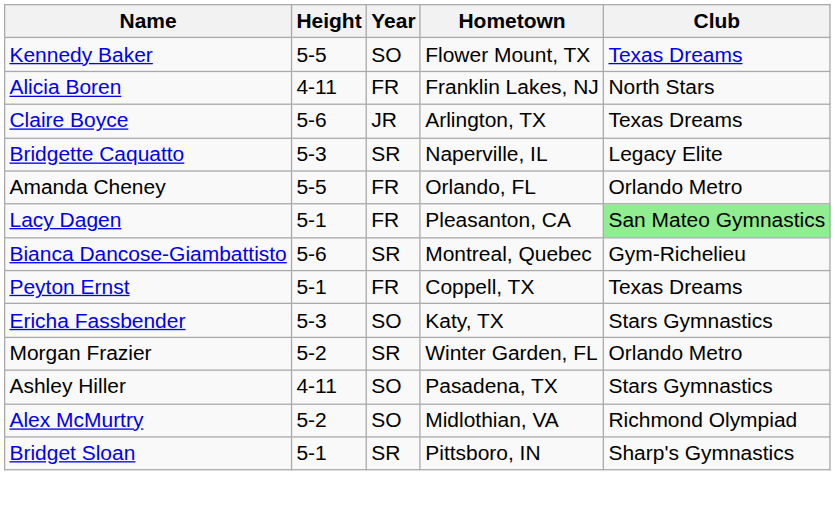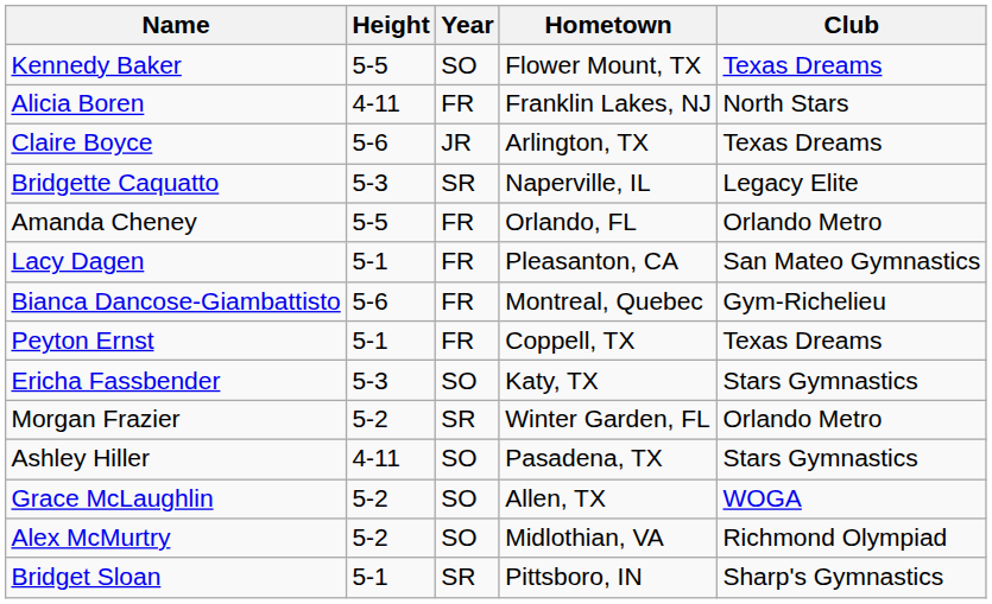 <table class="wikitable">
 <tr>
 <th>Name</th>
 <th>Height</th>
 <th>Year</th>
 <th>Hometown</th>
 <th>Club</th>
 </tr>
 <tr>
 <td><a href='#'>Kennedy Baker</a></td>
 <td>5-5</td>
 <td>SO</td>
 <td>Flower Mount, TX</td>
 <td><a href='#'>Texas Dreams</a></td>
 </tr>
 <tr>
 <td><a href='#'>Alicia Boren</a></td>
 <td>4-11</td>
 <td>FR</td>
 <td>Franklin Lakes, NJ</td>
 <td>North Stars</td>
 </tr>
 <tr>
 <td><a href='#'>Claire Boyce</a></td>
 <td>5-6</td>
 <td>JR</td>
 <td>Arlington, TX</td>
 <td>Texas Dreams</td>
 </tr>
 <tr>
 <td><a href='#'>Bridgette Caquatto</a></td>
 <td>5-3</td>
 <td>SR</td>
 <td>Naperville, IL</td>
 <td>Legacy Elite</td>
 </tr>
 <tr>
 <td>Amanda Cheney</td>
 <td>5-5</td>
 <td>FR</td>
 <td>Orlando, FL</td>
 <td>Orlando Metro</td>
 </tr>
 <tr>
 <td><a href='#'>Lacy Dagen</a></td>
 <td>5-1</td>
 <td>FR</td>
 <td>Pleasanton, CA</td>
-<td style="background: lightgreen;">San Mateo Gymnastics</td>
+<td>San Mateo Gymnastics</td>
 </tr>
 <tr>
 <td><a href='#'>Bianca Dancose-Giambattisto</a></td>
 <td>5-6</td>
-<td>SR</td>
+<td>FR</td>
 <td>Montreal, Quebec</td>
 <td>Gym-Richelieu</td>
 </tr>
 <tr>
 <td><a href='#'>Peyton Ernst</a></td>
 <td>5-1</td>
 <td>FR</td>
 <td>Coppell, TX</td>
 <td>Texas Dreams</td>
 </tr>
 <tr>
 <td><a href='#'>Ericha Fassbender</a></td>
 <td>5-3</td>
 <td>SO</td>
 <td>Katy, TX</td>
 <td>Stars Gymnastics</td>
 </tr>
 <tr>
 <td>Morgan Frazier</td>
 <td>5-2</td>
 <td>SR</td>
 <td>Winter Garden, FL</td>
 <td>Orlando Metro</td>
 </tr>
 <tr>
 <td>Ashley Hiller</td>
 <td>4-11</td>
 <td>SO</td>
 <td>Pasadena, TX</td>
 <td>Stars Gymnastics</td>
 </tr>
 <tr>
+<td><a href='#'>Grace McLaughlin</a></td>
+<td>5-2</td>
+<td>SO</td>
+<td>Allen, TX</td>
+<td><a href='#'>WOGA</a></td>
+</tr>
+<tr>
 <td><a href='#'>Alex McMurtry</a></td>
 <td>5-2</td>
 <td>SO</td>
 <td>Midlothian, VA</td>
 <td>Richmond Olympiad</td>
 </tr>
 <tr>
 <td><a href='#'>Bridget Sloan</a></td>
 <td>5-1</td>
 <td>SR</td>
 <td>Pittsboro, IN</td>
 <td>Sharp's Gymnastics</td>
 </tr>
 </table>
